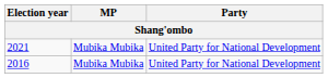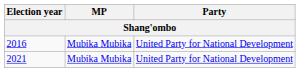 <table class="wikitable">
 <tr>
 <th>Election year</th>
 <th>MP</th>
 <th>Party</th>
 </tr>
 <tr>
 <th colspan="3"><strong>Shang'ombo</strong></th>
 </tr>
 <tr>
+<td><a href='#'>2016</a></td>
+<td><a href='#'>Mubika Mubika</a></td>
+<td><a href='#'>United Party for National Development</a></td>
+</tr>
+<tr>
 <td><a href='#'>2021</a></td>
 <td><a href='#'>Mubika Mubika</a></td>
 <td><a href='#'>United Party for National Development</a></td>
 </tr>
-<tr>
-<td><a href='#'>2016</a></td>
-<td><a href='#'>Mubika Mubika</a></td>
-<td><a href='#'>United Party for National Development</a></td>
-</tr>
 </table>
